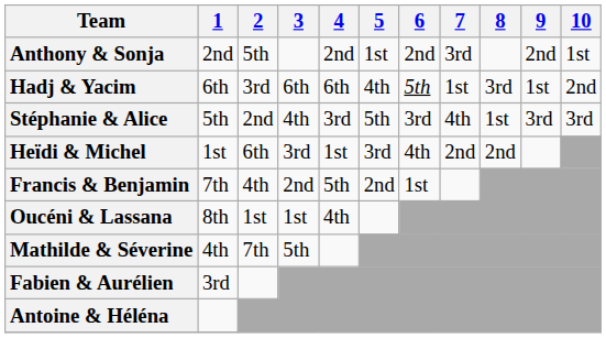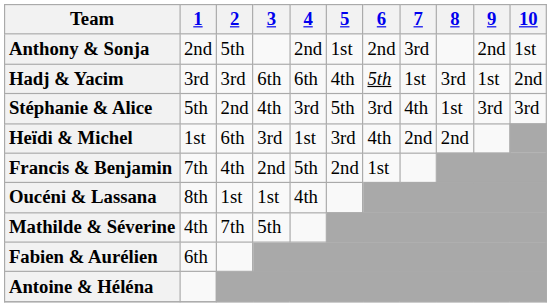 <table class="wikitable sortable" style="text-align:left;">
 <tr>
 <th scope="col" class="unsortable">Team</th>
 <th scope="col"><a href='#'>1</a></th>
 <th scope="col"><a href='#'>2</a></th>
 <th scope="col"><a href='#'>3</a></th>
 <th scope="col"><a href='#'>4</a></th>
 <th scope="col"><a href='#'>5</a></th>
 <th scope="col"><a href='#'>6</a></th>
 <th scope="col"><a href='#'>7</a></th>
 <th scope="col"><a href='#'>8</a></th>
 <th scope="col"><a href='#'>9</a></th>
 <th scope="col"><a href='#'>10</a></th>
 </tr>
 <tr>
 <th scope="row" style="text-align:left">Anthony & Sonja</th>
 <td>2nd</td>
 <td>5th</td>
 <td></td>
 <td>2nd</td>
 <td>1st</td>
 <td>2nd</td>
 <td>3rd</td>
 <td></td>
 <td>2nd</td>
 <td>1st</td>
 </tr>
 <tr>
 <th scope="row" style="text-align:left">Hadj & Yacim</th>
-<td>6th</td>
+<td>3rd</td>
 <td>3rd</td>
 <td>6th</td>
 <td>6th</td>
 <td>4th</td>
 <td><em><u>5th</u></em></td>
 <td>1st</td>
 <td>3rd</td>
 <td>1st</td>
 <td>2nd</td>
 </tr>
 <tr>
 <th scope="row" style="text-align:left">Stéphanie & Alice</th>
 <td>5th</td>
 <td>2nd</td>
 <td>4th</td>
 <td>3rd</td>
 <td>5th</td>
 <td>3rd</td>
 <td>4th</td>
 <td>1st</td>
 <td>3rd</td>
 <td>3rd</td>
 </tr>
 <tr>
 <th scope="row" style="text-align:left">Heïdi & Michel</th>
 <td>1st</td>
 <td>6th</td>
 <td>3rd</td>
 <td>1st</td>
 <td>3rd</td>
 <td>4th</td>
 <td>2nd</td>
 <td>2nd</td>
 <td></td>
 <td colspan="1" bgcolor="darkgray"></td>
 </tr>
 <tr>
 <th scope="row" style="text-align:left">Francis & Benjamin</th>
 <td>7th</td>
 <td>4th</td>
 <td>2nd</td>
 <td>5th</td>
 <td>2nd</td>
 <td>1st</td>
 <td></td>
 <td colspan="3" bgcolor="darkgray"></td>
 </tr>
 <tr>
 <th scope="row" style="text-align:left">Oucéni & Lassana</th>
 <td>8th</td>
 <td>1st</td>
 <td>1st</td>
 <td>4th</td>
 <td></td>
 <td colspan="5" bgcolor="darkgray"></td>
 </tr>
 <tr>
 <th scope="row" style="text-align:left">Mathilde & Séverine</th>
 <td>4th</td>
 <td>7th</td>
 <td>5th</td>
 <td></td>
 <td colspan="6" bgcolor="darkgray"></td>
 </tr>
 <tr>
 <th scope="row" style="text-align:left">Fabien & Aurélien</th>
-<td>3rd</td>
+<td>6th</td>
 <td></td>
 <td colspan="8" bgcolor="darkgray"></td>
 </tr>
 <tr>
 <th scope="row" style="text-align:left">Antoine & Héléna</th>
 <td></td>
 <td colspan="9" bgcolor="darkgray"></td>
 </tr>
 <tr>
 </tr>
 </table>
